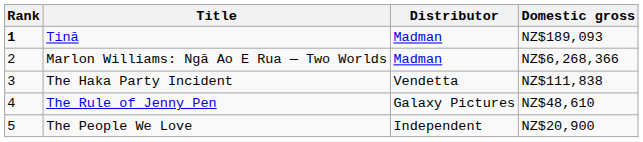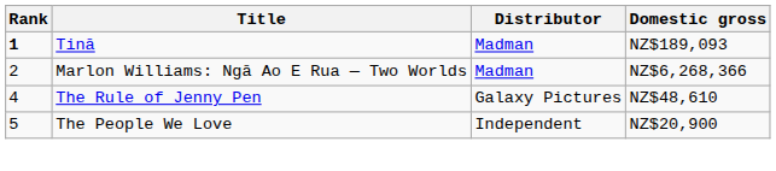 <table class="wikitable sortable" style="margin:auto; margin:auto;">
 <tr>
 <th>Rank</th>
 <th>Title</th>
 <th>Distributor</th>
 <th>Domestic gross</th>
 </tr>
 <tr>
 <td><strong>1</strong></td>
 <td><a href='#'>Tinā</a></td>
 <td><a href='#'>Madman</a></td>
 <td>NZ$189,093</td>
 </tr>
 <tr>
 <td>2</td>
 <td>Marlon Williams: Ngā Ao E Rua — Two Worlds</td>
 <td><a href='#'>Madman</a></td>
 <td>NZ$6,268,366</td>
 </tr>
 <tr>
-<td>3</td>
-<td>The Haka Party Incident</td>
-<td>Vendetta</td>
-<td>NZ$111,838</td>
-</tr>
-<tr>
 <td>4</td>
 <td><a href='#'>The Rule of Jenny Pen</a></td>
 <td>Galaxy Pictures</td>
 <td>NZ$48,610</td>
 </tr>
 <tr>
 <td>5</td>
 <td>The People We Love</td>
 <td>Independent</td>
 <td>NZ$20,900</td>
 </tr>
 </table>
